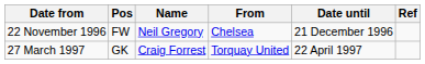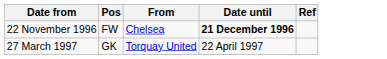 <table class="wikitable">
 <tr>
 <th>Date from</th>
 <th>Pos</th>
-<th>Name</th>
 <th>From</th>
 <th>Date until</th>
 <th>Ref</th>
 </tr>
 <tr>
 <td>22 November 1996</td>
 <td>FW</td>
-<td> <a href='#'>Neil Gregory</a></td>
 <td> <a href='#'>Chelsea</a></td>
-<td>21 December 1996</td>
+<td><strong>21 December 1996</strong></td>
 <td></td>
 </tr>
 <tr>
 <td>27 March 1997</td>
 <td>GK</td>
-<td> <a href='#'>Craig Forrest</a></td>
 <td> <a href='#'>Torquay United</a></td>
 <td>22 April 1997</td>
 <td></td>
 </tr>
 </table>
